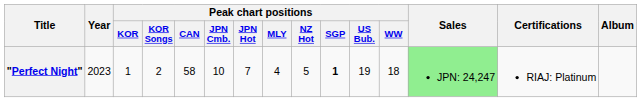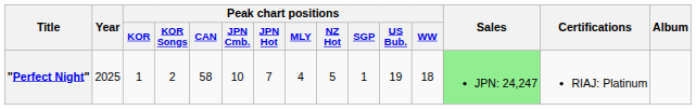 <table class="wikitable plainrowheaders" style="text-align:center">
 <tr>
 <th scope="col" rowspan="2">Title</th>
 <th scope="col" rowspan="2">Year</th>
 <th scope="col" colspan="10">Peak chart positions</th>
 <th scope="col" rowspan="2">Sales</th>
 <th scope="col" rowspan="2">Certifications</th>
 <th scope="col" rowspan="2">Album</th>
 </tr>
 <tr>
 <th scope="col" style="font-size:90%; width:2.6em"><a href='#'>KOR</a><br></th>
 <th scope="col" style="font-size:87%; width:2.6em"><a href='#'>KOR<br>Songs</a><br></th>
 <th scope="col" style="font-size:90%; width:2.6em"><a href='#'>CAN</a><br></th>
 <th scope="col" style="font-size:90%; width:2.6em"><a href='#'>JPN<br>Cmb.</a><br></th>
 <th scope="col" style="font-size:90%; width:2.6em"><a href='#'>JPN<br>Hot</a><br></th>
 <th scope="col" style="font-size:90%; width:2.6em"><a href='#'>MLY</a><br></th>
 <th scope="col" style="font-size:90%; width:2.6em"><a href='#'>NZ<br>Hot</a><br></th>
 <th scope="col" style="font-size:90%; width:2.6em"><a href='#'>SGP</a><br></th>
 <th scope="col" style="font-size:90%; width:2.6em"><a href='#'>US<br>Bub.</a><br></th>
 <th scope="col" style="font-size:90%; width:2.6em"><a href='#'>WW</a><br></th>
 </tr>
 <tr>
 <th scope="row">"<a href='#'>Perfect Night</a>"</th>
-<td>2023</td>
+<td>2025</td>
 <td>1</td>
 <td>2</td>
 <td>58</td>
 <td>10</td>
 <td>7</td>
 <td>4</td>
 <td>5</td>
-<td><strong>1</strong></td>
+<td>1</td>
 <td>19</td>
 <td>18</td>
 <td style="background: lightgreen;"><br><ul><li>JPN: 24,247 </li></ul></td>
 <td><br><ul><li>RIAJ: Platinum </li></ul></td>
 <td></td>
 </tr>
 </table>
